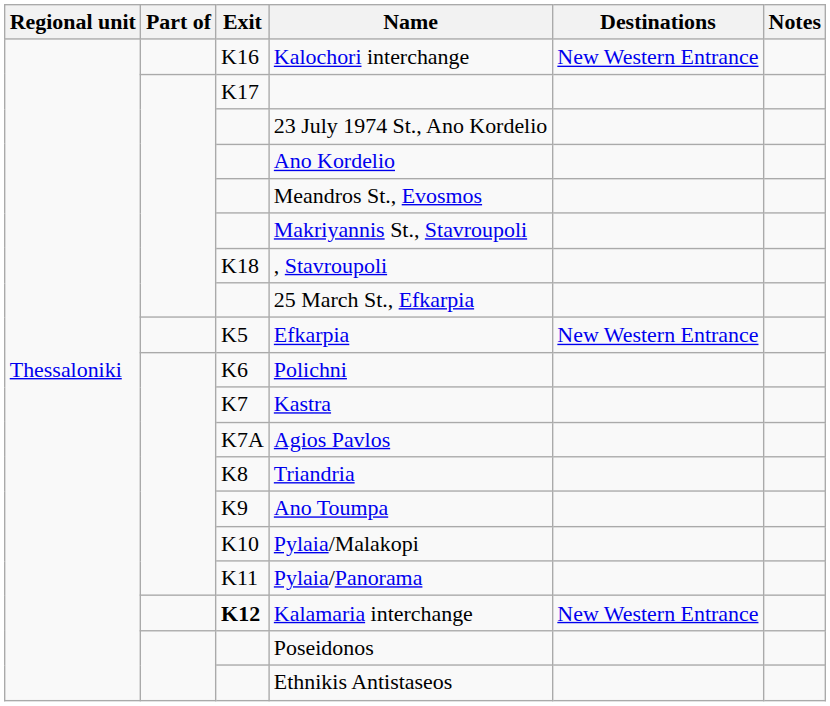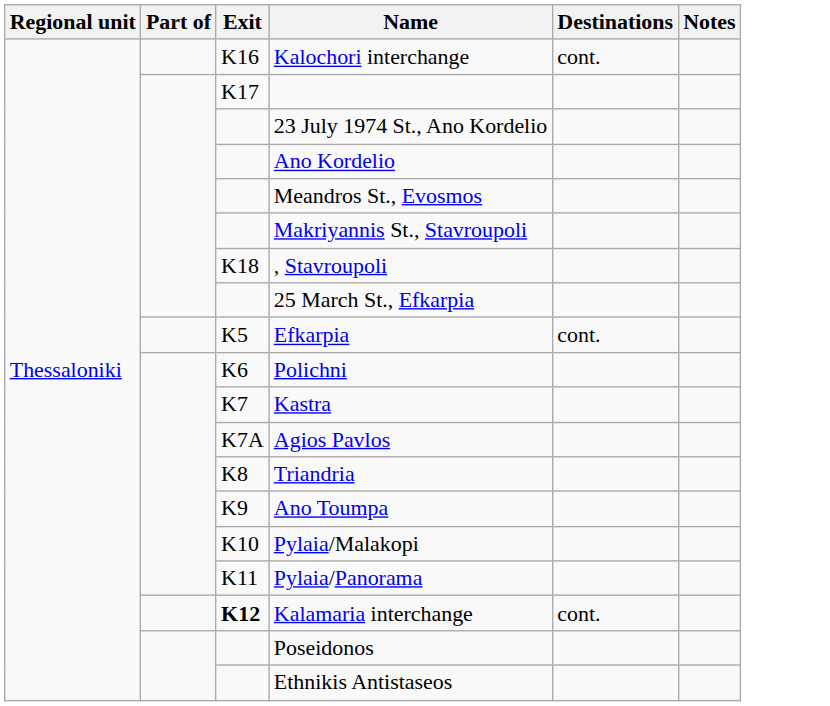 <table class="wikitable">
 <tr>
 <th scope=col>Regional unit</th>
 <th scope=col>Part of</th>
 <th scope=col>Exit</th>
 <th scope=col>Name</th>
 <th scope=col>Destinations</th>
 <th scope=col>Notes</th>
 </tr>
 <tr>
 <td rowspan="28"><a href='#'>Thessaloniki</a></td>
 <td></td>
 <td>K16</td>
 <td><a href='#'>Kalochori</a> interchange</td>
-<td> <a href='#'>New Western Entrance</a></td>
+<td>cont. </td>
 <td></td>
 </tr>
 <tr>
 <td rowspan="7"></td>
 <td>K17</td>
 <td></td>
 <td></td>
 <td></td>
 </tr>
 <tr>
 <td></td>
 <td>23 July 1974 St., Ano Kordelio</td>
 <td></td>
 <td></td>
 </tr>
 <tr>
 <td></td>
 <td><a href='#'>Ano Kordelio</a></td>
 <td></td>
 <td></td>
 </tr>
 <tr>
 <td></td>
 <td>Meandros St., <a href='#'>Evosmos</a></td>
 <td></td>
 <td></td>
 </tr>
 <tr>
 <td></td>
 <td><a href='#'>Makriyannis</a> St., <a href='#'>Stavroupoli</a></td>
 <td></td>
 <td></td>
 </tr>
 <tr>
 <td>K18</td>
 <td>, <a href='#'>Stavroupoli</a></td>
 <td></td>
 <td></td>
 </tr>
 <tr>
 <td></td>
 <td>25 March St., <a href='#'>Efkarpia</a></td>
 <td></td>
 <td></td>
 </tr>
 <tr>
 <td></td>
 <td>K5</td>
 <td><a href='#'>Efkarpia</a></td>
-<td> <a href='#'>New Western Entrance</a></td>
+<td>cont. </td>
 <td></td>
 </tr>
 <tr>
 <td rowspan = 7></td>
 <td>K6</td>
 <td><a href='#'>Polichni</a></td>
 <td></td>
 <td></td>
 </tr>
 <tr>
 <td>K7</td>
 <td><a href='#'>Kastra</a></td>
 <td></td>
 <td></td>
 </tr>
 <tr>
 <td>K7A</td>
 <td><a href='#'>Agios Pavlos</a></td>
 <td></td>
 <td></td>
 </tr>
 <tr>
 <td>K8</td>
 <td><a href='#'>Triandria</a></td>
 <td></td>
 <td></td>
 </tr>
 <tr>
 <td>K9</td>
 <td><a href='#'>Ano Toumpa</a></td>
 <td></td>
 <td></td>
 </tr>
 <tr>
 <td>K10</td>
 <td><a href='#'>Pylaia</a>/Malakopi</td>
 <td></td>
 <td></td>
 </tr>
 <tr>
 <td>K11</td>
 <td><a href='#'>Pylaia</a>/<a href='#'>Panorama</a></td>
 <td></td>
 <td></td>
 </tr>
 <tr>
 <td></td>
 <td><strong>K12</strong></td>
 <td><a href='#'>Kalamaria</a> interchange</td>
-<td> <a href='#'>New Western Entrance</a></td>
+<td>cont. </td>
 <td></td>
 </tr>
 <tr>
 <td rowspan=2></td>
 <td></td>
 <td>Poseidonos</td>
 <td></td>
 <td></td>
 </tr>
 <tr>
 <td></td>
 <td>Ethnikis Antistaseos</td>
 <td></td>
 <td></td>
 </tr>
 </table>
